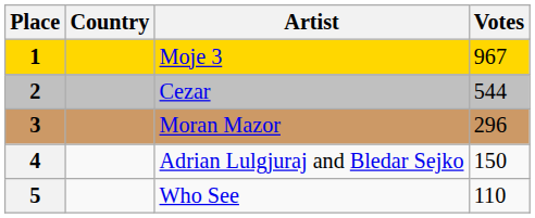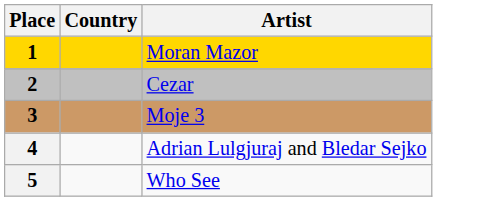 <table class="wikitable plainrowheaders">
 <tr>
 <th scope="col">Place</th>
 <th scope="col">Country</th>
 <th scope="col">Artist</th>
-<th scope="col">Votes</th>
 </tr>
 <tr style="background:gold;">
 <th scope="row" style="background:gold;">1</th>
 <td></td>
-<td><a href='#'>Moje 3</a></td>
-<td>967</td>
+<td><a href='#'>Moran Mazor</a></td>
 </tr>
 <tr style="background:silver;">
 <th scope="row" style="background:silver;">2</th>
 <td></td>
 <td><a href='#'>Cezar</a></td>
-<td>544</td>
 </tr>
 <tr style="background:#CC9966;">
 <th scope="row" style="background:#CC9966;">3</th>
 <td></td>
-<td><a href='#'>Moran Mazor</a></td>
-<td>296</td>
+<td><a href='#'>Moje 3</a></td>
 </tr>
 <tr>
 <th scope="row">4</th>
 <td></td>
 <td><a href='#'>Adrian Lulgjuraj</a> and <a href='#'>Bledar Sejko</a></td>
-<td>150</td>
 </tr>
 <tr>
 <th scope="row">5</th>
 <td></td>
 <td><a href='#'>Who See</a></td>
-<td>110</td>
 </tr>
 </table>
